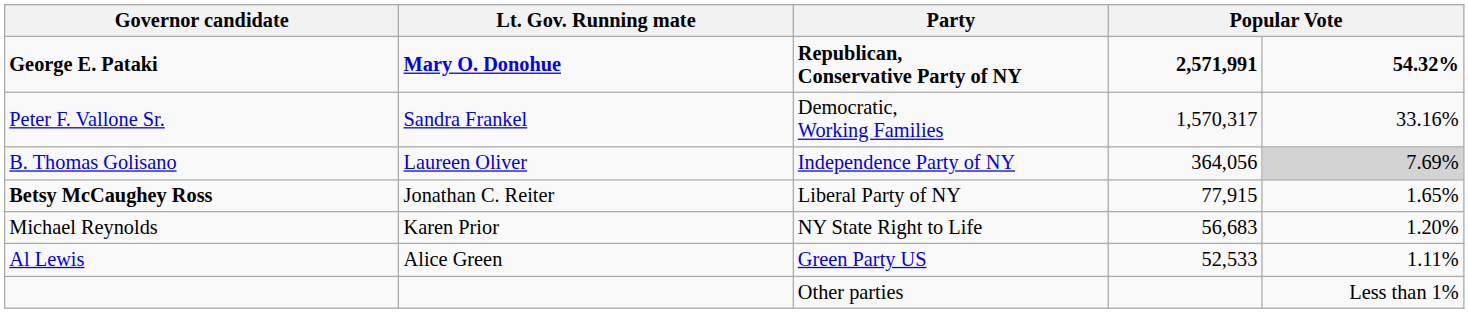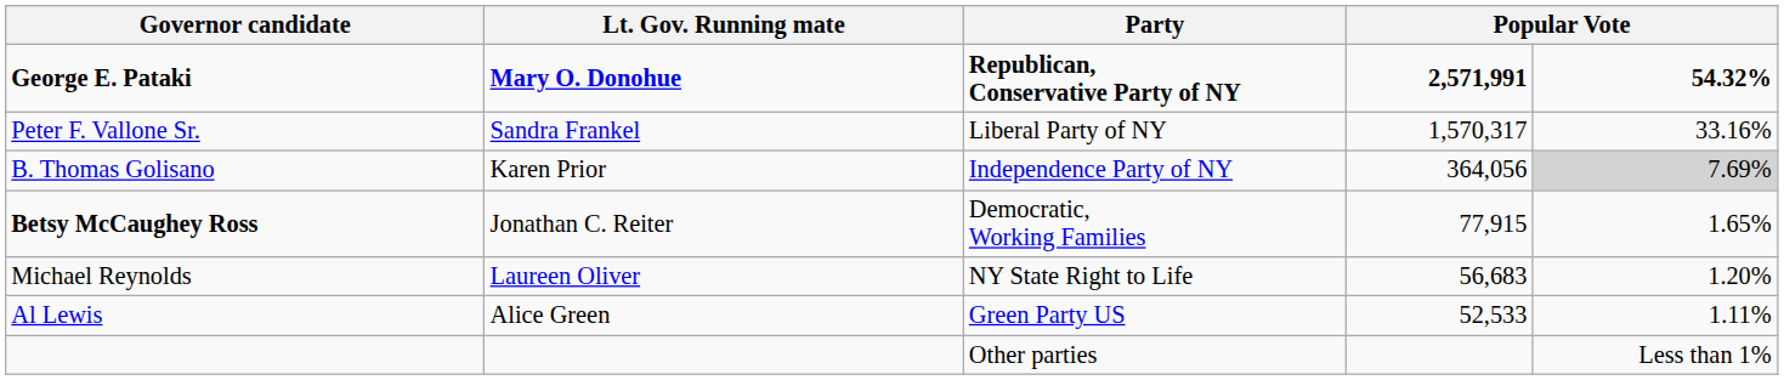 <table class=wikitable>
 <tr style="background:lightgrey;">
 <th style="width:20%;">Governor candidate</th>
 <th style="width:20%;">Lt. Gov. Running mate</th>
 <th style="width:16%;">Party</th>
 <th style="width:18%;" colspan="2">Popular Vote</th>
 </tr>
 <tr>
 <td><strong>George E. Pataki</strong></td>
 <td><strong><a href='#'>Mary O. Donohue</a></strong></td>
 <td><strong>Republican, <br> Conservative Party of NY</strong></td>
 <td style="text-align:right;"><strong>2,571,991</strong></td>
 <td style="text-align:right;"><strong>54.32%</strong></td>
 </tr>
 <tr>
 <td><a href='#'>Peter F. Vallone Sr.</a></td>
 <td><a href='#'>Sandra Frankel</a></td>
-<td>Democratic, <br> <a href='#'>Working Families</a></td>
+<td>Liberal Party of NY</td>
 <td style="text-align:right;">1,570,317</td>
 <td style="text-align:right;">33.16%</td>
 </tr>
 <tr>
 <td><a href='#'>B. Thomas Golisano</a></td>
-<td><a href='#'>Laureen Oliver</a></td>
+<td>Karen Prior</td>
 <td><a href='#'>Independence Party of NY</a></td>
 <td style="text-align:right;">364,056</td>
 <td style="background: lightgrey; text-align:right;">7.69%</td>
 </tr>
 <tr>
 <td><strong>Betsy McCaughey Ross</strong></td>
 <td>Jonathan C. Reiter</td>
-<td>Liberal Party of NY</td>
+<td>Democratic, <br> <a href='#'>Working Families</a></td>
 <td style="text-align:right;">77,915</td>
 <td style="text-align:right;">1.65%</td>
 </tr>
 <tr>
 <td>Michael Reynolds</td>
-<td>Karen Prior</td>
+<td><a href='#'>Laureen Oliver</a></td>
 <td>NY State Right to Life</td>
 <td style="text-align:right;">56,683</td>
 <td style="text-align:right;">1.20%</td>
 </tr>
 <tr>
 <td><a href='#'>Al Lewis</a></td>
 <td>Alice Green</td>
 <td><a href='#'>Green Party US</a></td>
 <td style="text-align:right;">52,533</td>
 <td style="text-align:right;">1.11%</td>
 </tr>
 <tr>
 <td></td>
 <td></td>
 <td>Other parties</td>
 <td></td>
 <td style="text-align:right;">Less than 1%</td>
 </tr>
 </table>
